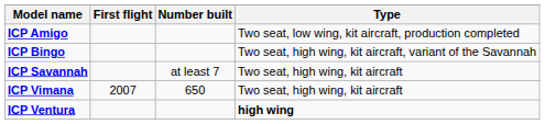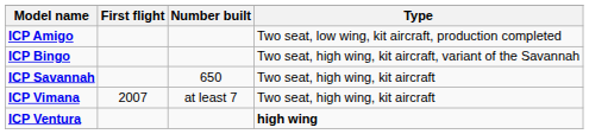 <table class="wikitable" align=center style="font-size:90%;">
 <tr>
 </tr>
 <tr style="background:#efefef;">
 <th>Model name</th>
 <th>First flight</th>
 <th>Number built</th>
 <th>Type</th>
 </tr>
 <tr>
 <td align=left><strong><a href='#'>ICP Amigo</a></strong></td>
 <td align=center></td>
 <td align=center></td>
 <td align=left>Two seat, low wing, kit aircraft, production completed</td>
 </tr>
 <tr>
 <td align=left><strong><a href='#'>ICP Bingo</a></strong></td>
 <td align=center></td>
 <td align=center></td>
 <td align=left>Two seat, high wing, kit aircraft, variant of the Savannah</td>
 </tr>
 <tr>
 <td align=left><strong><a href='#'>ICP Savannah</a></strong></td>
 <td align=center></td>
-<td align=center>at least 7</td>
+<td align=center>650</td>
 <td align=left>Two seat, high wing, kit aircraft</td>
 </tr>
 <tr>
 <td align=left><strong><a href='#'>ICP Vimana</a></strong></td>
 <td align=center>2007</td>
-<td align=center>650</td>
+<td align=center>at least 7</td>
 <td align=left>Two seat, high wing, kit aircraft</td>
 </tr>
 <tr>
 <td align=left><strong><a href='#'>ICP Ventura</a></strong></td>
 <td align=center></td>
 <td align=center></td>
 <td align=left><strong>high wing</strong></td>
 </tr>
 </table>
